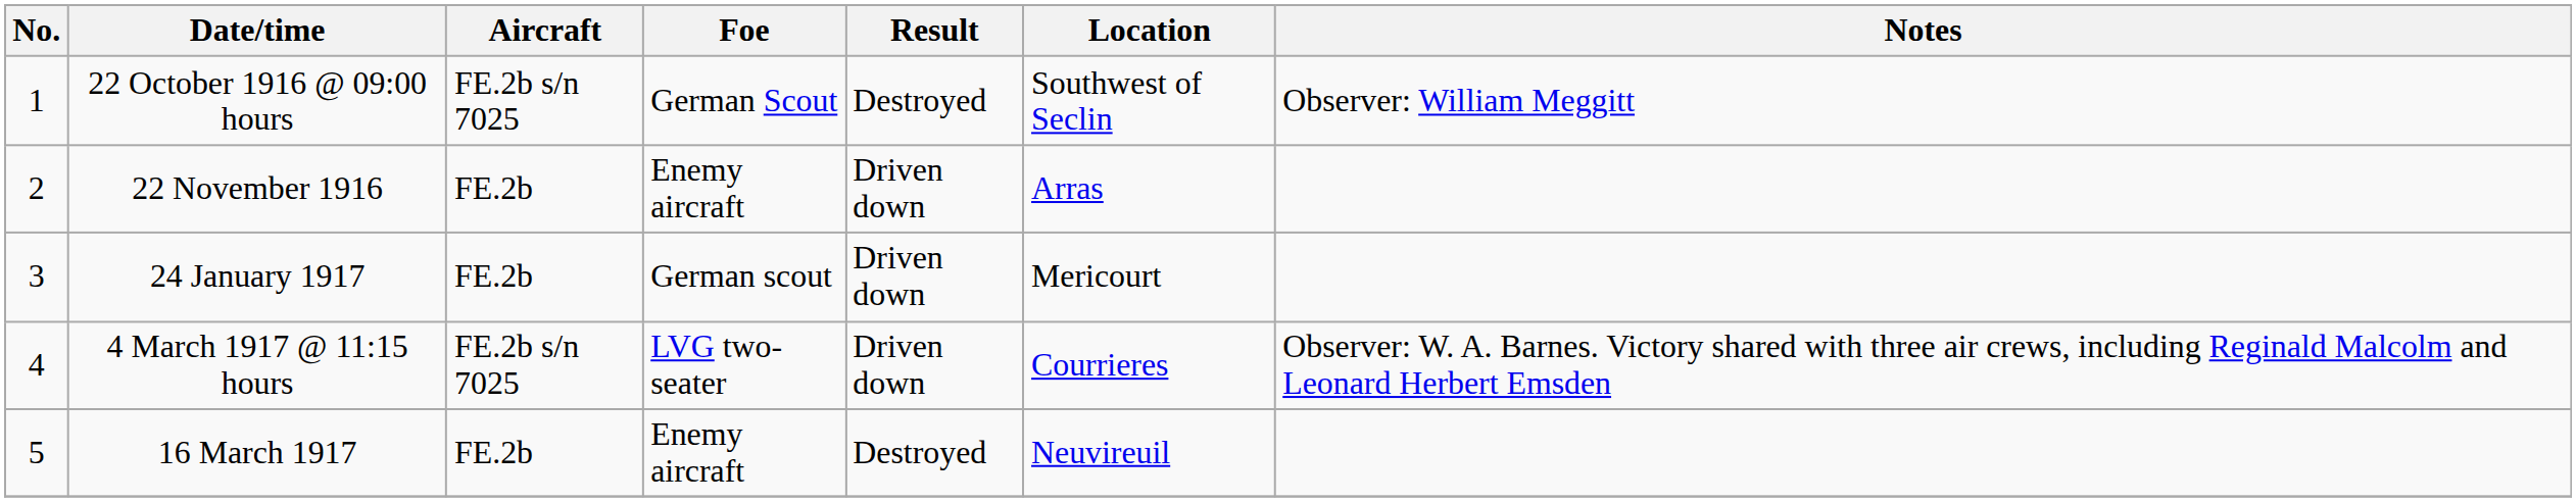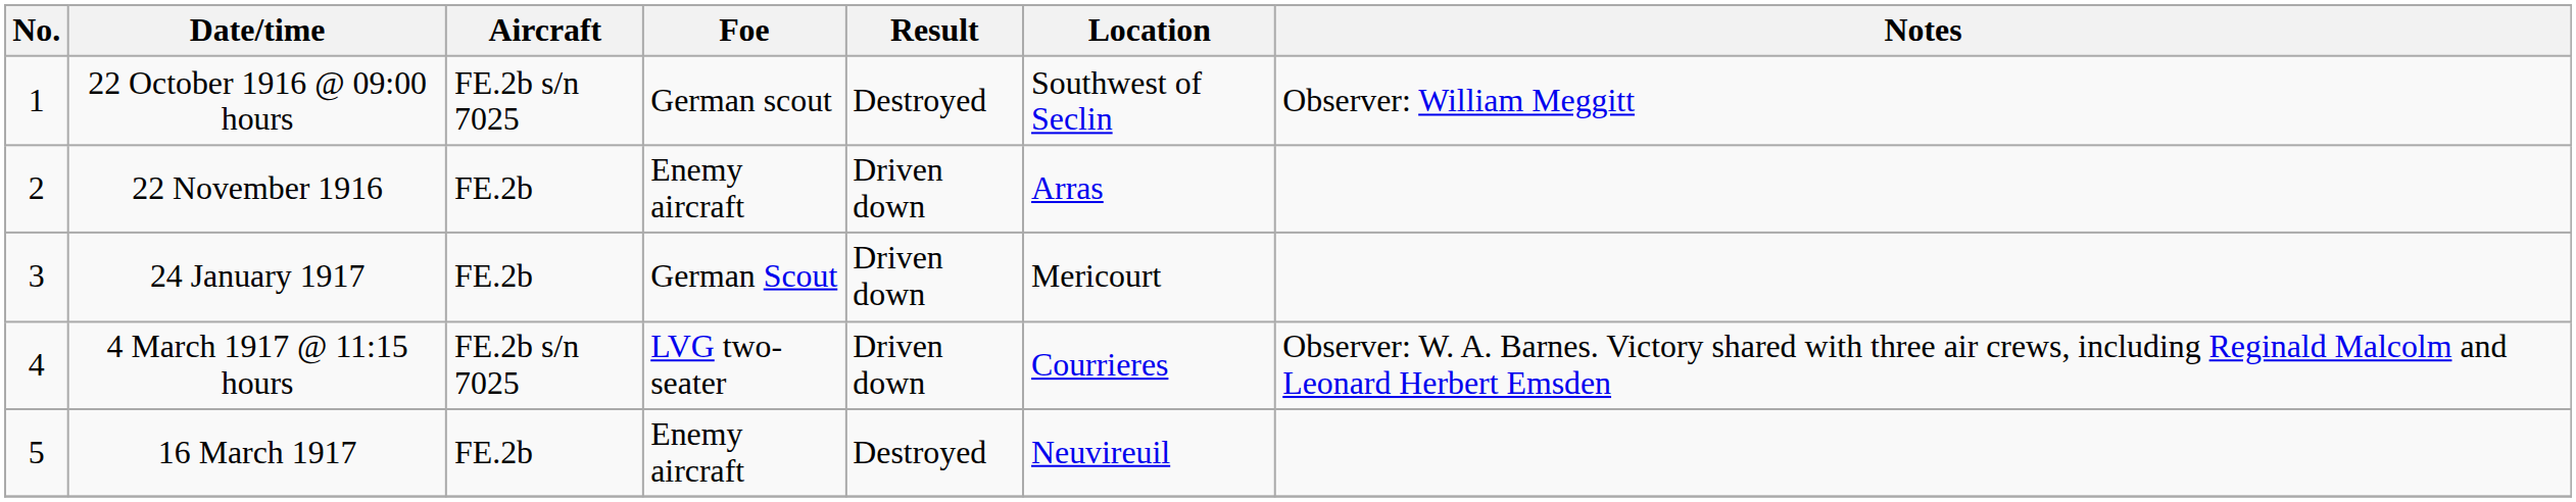 <table class="wikitable" border="1" style="margin: 1em auto 1em auto">
 <tr>
 <th>No.</th>
 <th>Date/time</th>
 <th>Aircraft</th>
 <th>Foe</th>
 <th>Result</th>
 <th>Location</th>
 <th>Notes</th>
 </tr>
 <tr>
 <td align="center">1</td>
 <td align="center">22 October 1916 @ 09:00 hours</td>
 <td>FE.2b s/n 7025</td>
-<td>German <a href='#'>Scout</a></td>
+<td>German scout</td>
 <td>Destroyed</td>
 <td>Southwest of <a href='#'>Seclin</a></td>
 <td>Observer: <a href='#'>William Meggitt</a></td>
 </tr>
 <tr>
 <td align="center">2</td>
 <td align="center">22 November 1916</td>
 <td>FE.2b</td>
 <td>Enemy aircraft</td>
 <td>Driven down</td>
 <td><a href='#'>Arras</a></td>
 <td></td>
 </tr>
 <tr>
 <td align="center">3</td>
 <td align="center">24 January 1917</td>
 <td>FE.2b</td>
-<td>German scout</td>
+<td>German <a href='#'>Scout</a></td>
 <td>Driven down</td>
 <td>Mericourt</td>
 <td></td>
 </tr>
 <tr>
 <td align="center">4</td>
 <td align="center">4 March 1917 @ 11:15 hours</td>
 <td>FE.2b s/n 7025</td>
 <td><a href='#'>LVG</a> two-seater</td>
 <td>Driven down</td>
 <td><a href='#'>Courrieres</a></td>
 <td>Observer: W. A. Barnes. Victory shared with three air crews, including <a href='#'>Reginald Malcolm</a> and <a href='#'>Leonard Herbert Emsden</a></td>
 </tr>
 <tr>
 <td align="center">5</td>
 <td align="center">16 March 1917</td>
 <td>FE.2b</td>
 <td>Enemy aircraft</td>
 <td>Destroyed</td>
 <td><a href='#'>Neuvireuil</a></td>
 <td></td>
 </tr>
 <tr>
 </tr>
 </table>
